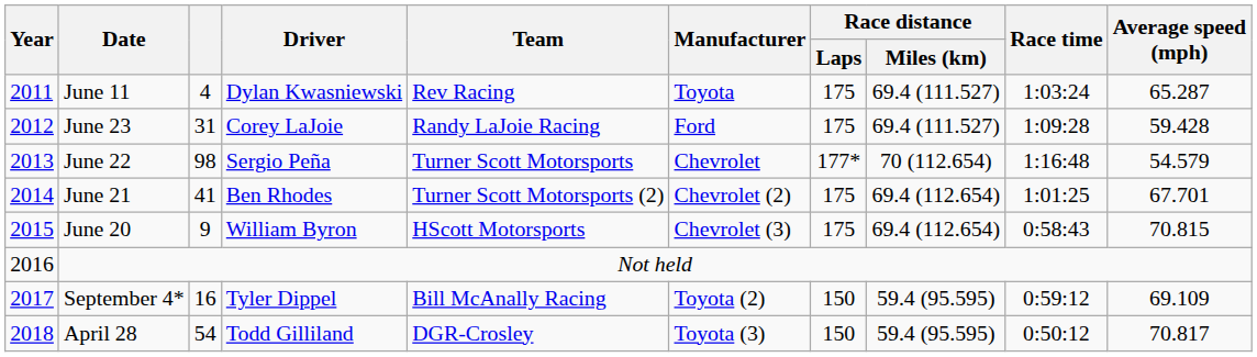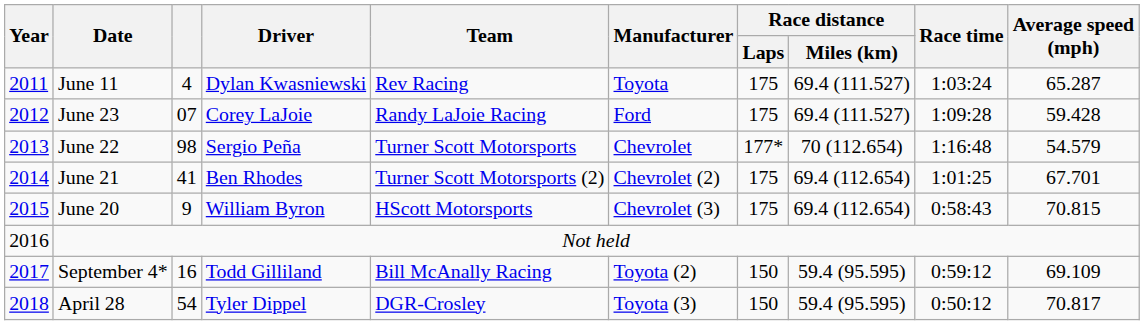 <table class="wikitable">
 <tr>
 <th rowspan="2">Year</th>
 <th rowspan="2">Date</th>
 <th rowspan="2"></th>
 <th rowspan="2">Driver</th>
 <th rowspan="2">Team</th>
 <th rowspan="2">Manufacturer</th>
 <th colspan="2">Race distance</th>
 <th rowspan="2">Race time</th>
 <th rowspan="2">Average speed<br>(mph)</th>
 </tr>
 <tr>
 <th>Laps</th>
 <th>Miles (km)</th>
 </tr>
 <tr>
 <td><a href='#'>2011</a></td>
 <td>June 11</td>
 <td align="center">4</td>
 <td><a href='#'>Dylan Kwasniewski</a></td>
 <td><a href='#'>Rev Racing</a></td>
 <td><a href='#'>Toyota</a></td>
 <td align="center">175</td>
 <td align="center">69.4 (111.527)</td>
 <td align="center">1:03:24</td>
 <td align="center">65.287</td>
 </tr>
 <tr>
 <td><a href='#'>2012</a></td>
 <td>June 23</td>
-<td align="center">31</td>
+<td align="center">07</td>
 <td><a href='#'>Corey LaJoie</a></td>
 <td><a href='#'>Randy LaJoie Racing</a></td>
 <td><a href='#'>Ford</a></td>
 <td align="center">175</td>
 <td align="center">69.4 (111.527)</td>
 <td align="center">1:09:28</td>
 <td align="center">59.428</td>
 </tr>
 <tr>
 <td><a href='#'>2013</a></td>
 <td>June 22</td>
 <td align="center">98</td>
 <td><a href='#'>Sergio Peña</a></td>
 <td><a href='#'>Turner Scott Motorsports</a></td>
 <td><a href='#'>Chevrolet</a></td>
 <td align="center">177*</td>
 <td align="center">70 (112.654)</td>
 <td align="center">1:16:48</td>
 <td align="center">54.579</td>
 </tr>
 <tr>
 <td><a href='#'>2014</a></td>
 <td>June 21</td>
 <td align="center">41</td>
 <td><a href='#'>Ben Rhodes</a></td>
 <td><a href='#'>Turner Scott Motorsports</a> (2)</td>
 <td><a href='#'>Chevrolet</a> (2)</td>
 <td align="center">175</td>
 <td align="center">69.4 (112.654)</td>
 <td align="center">1:01:25</td>
 <td align="center">67.701</td>
 </tr>
 <tr>
 <td><a href='#'>2015</a></td>
 <td>June 20</td>
 <td align="center">9</td>
 <td><a href='#'>William Byron</a></td>
 <td><a href='#'>HScott Motorsports</a></td>
 <td><a href='#'>Chevrolet</a> (3)</td>
 <td align="center">175</td>
 <td align="center">69.4 (112.654)</td>
 <td align="center">0:58:43</td>
 <td align="center">70.815</td>
 </tr>
 <tr>
 <td align="center">2016</td>
 <td colspan="9" align="center"><em>Not held</em></td>
 </tr>
 <tr>
 <td><a href='#'>2017</a></td>
 <td>September 4*</td>
 <td align="center">16</td>
-<td><a href='#'>Tyler Dippel</a></td>
+<td><a href='#'>Todd Gilliland</a></td>
 <td><a href='#'>Bill McAnally Racing</a></td>
 <td><a href='#'>Toyota</a> (2)</td>
 <td align="center">150</td>
 <td align="center">59.4 (95.595)</td>
 <td align="center">0:59:12</td>
 <td align="center">69.109</td>
 </tr>
 <tr>
 <td><a href='#'>2018</a></td>
 <td>April 28</td>
 <td align="center">54</td>
-<td><a href='#'>Todd Gilliland</a></td>
+<td><a href='#'>Tyler Dippel</a></td>
 <td><a href='#'>DGR-Crosley</a></td>
 <td><a href='#'>Toyota</a> (3)</td>
 <td align="center">150</td>
 <td align="center">59.4 (95.595)</td>
 <td align="center">0:50:12</td>
 <td align="center">70.817</td>
 </tr>
 </table>
